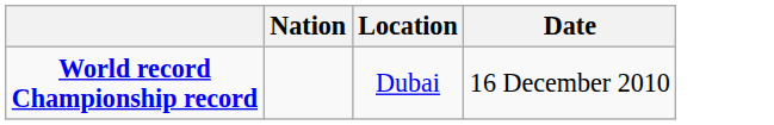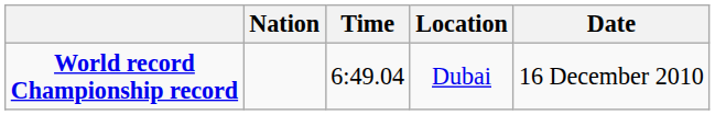 <table class=wikitable style=text-align:center>
 <tr>
 <th></th>
 <th>Nation</th>
+<th>Time</th>
 <th>Location</th>
 <th>Date</th>
 </tr>
 <tr>
 <td><strong><a href='#'>World record</a><br><a href='#'>Championship record</a></strong></td>
 <td align=left></td>
+<td align=left>6:49.04</td>
 <td><a href='#'>Dubai</a></td>
 <td>16 December 2010</td>
 </tr>
 </table>
